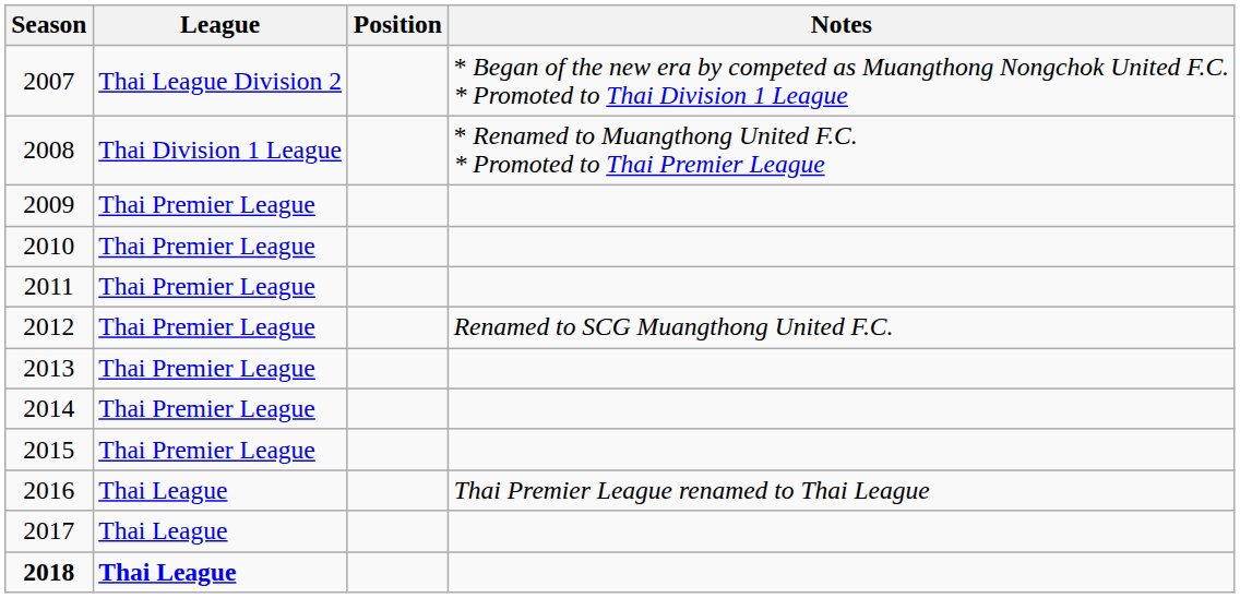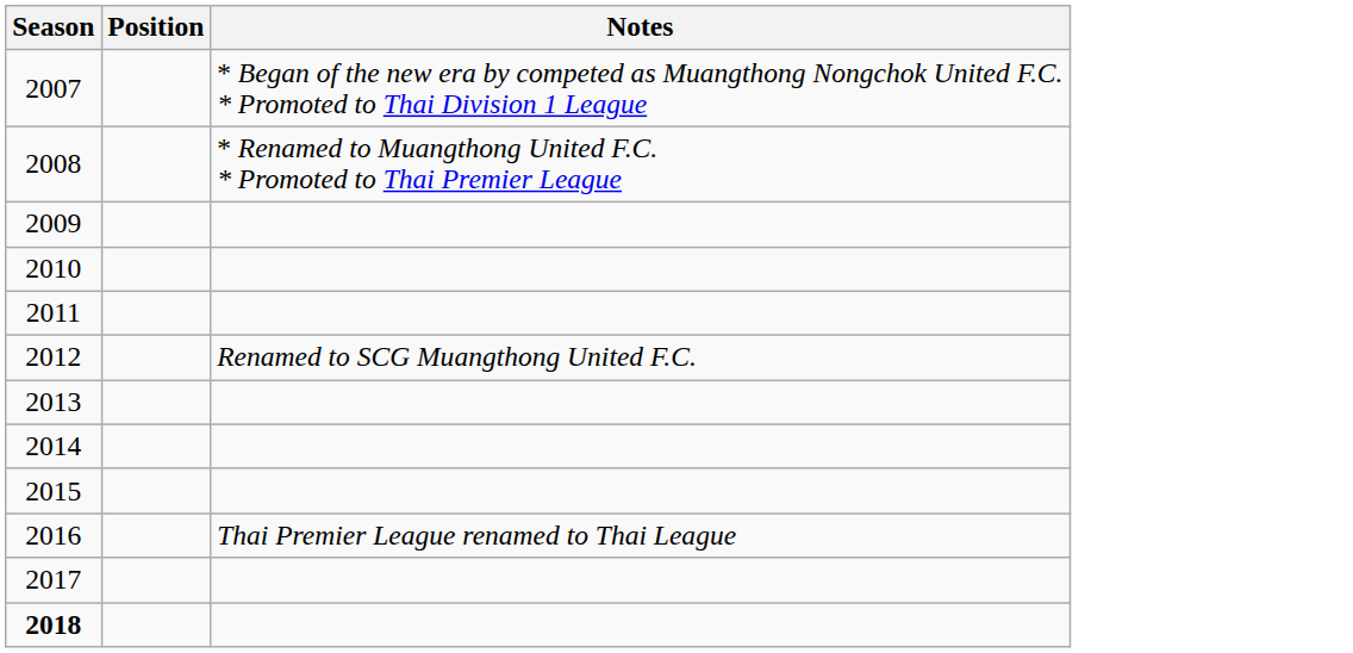 <table class="wikitable">
 <tr>
 <th>Season</th>
-<th>League</th>
 <th>Position</th>
 <th>Notes</th>
 </tr>
 <tr>
 <td align=center>2007</td>
-<td nowrap><a href='#'>Thai League Division 2</a></td>
 <td align=center></td>
 <td nowrap>* <em>Began of the new era by competed as Muangthong Nongchok United F.C.<br>* Promoted to <a href='#'>Thai Division 1 League</a></em></td>
 </tr>
 <tr>
 <td align=center>2008</td>
-<td nowrap><a href='#'>Thai Division 1 League</a></td>
 <td align=center></td>
 <td nowrap>* <em>Renamed to Muangthong United F.C.<br>* Promoted to <a href='#'>Thai Premier League</a></em></td>
 </tr>
 <tr>
 <td align=center>2009</td>
-<td nowrap><a href='#'>Thai Premier League</a></td>
 <td align=center></td>
 <td nowrap></td>
 </tr>
 <tr>
 <td align=center>2010</td>
-<td nowrap><a href='#'>Thai Premier League</a></td>
 <td align=center></td>
 <td nowrap></td>
 </tr>
 <tr>
 <td align=center>2011</td>
-<td nowrap><a href='#'>Thai Premier League</a></td>
 <td align=center></td>
 <td nowrap></td>
 </tr>
 <tr>
 <td align=center>2012</td>
-<td nowrap><a href='#'>Thai Premier League</a></td>
 <td align=center></td>
 <td nowrap><em>Renamed to SCG Muangthong United F.C.</em></td>
 </tr>
 <tr>
 <td align=center>2013</td>
-<td nowrap><a href='#'>Thai Premier League</a></td>
 <td align=center></td>
 <td nowrap></td>
 </tr>
 <tr>
 <td align=center>2014</td>
-<td nowrap><a href='#'>Thai Premier League</a></td>
 <td align=center></td>
 <td nowrap></td>
 </tr>
 <tr>
 <td align=center>2015</td>
-<td nowrap><a href='#'>Thai Premier League</a></td>
 <td align=center></td>
 <td nowrap></td>
 </tr>
 <tr>
 <td align=center>2016</td>
-<td nowrap><a href='#'>Thai League</a></td>
 <td align=center></td>
 <td nowrap><em>Thai Premier League renamed to Thai League</em></td>
 </tr>
 <tr>
 <td align=center>2017</td>
-<td nowrap><a href='#'>Thai League</a></td>
 <td align=center></td>
 <td nowrap></td>
 </tr>
 <tr>
 <td align=center><strong>2018</strong></td>
-<td nowrap><strong><a href='#'>Thai League</a></strong></td>
 <td align=center></td>
 <td nowrap></td>
 </tr>
 </table>
